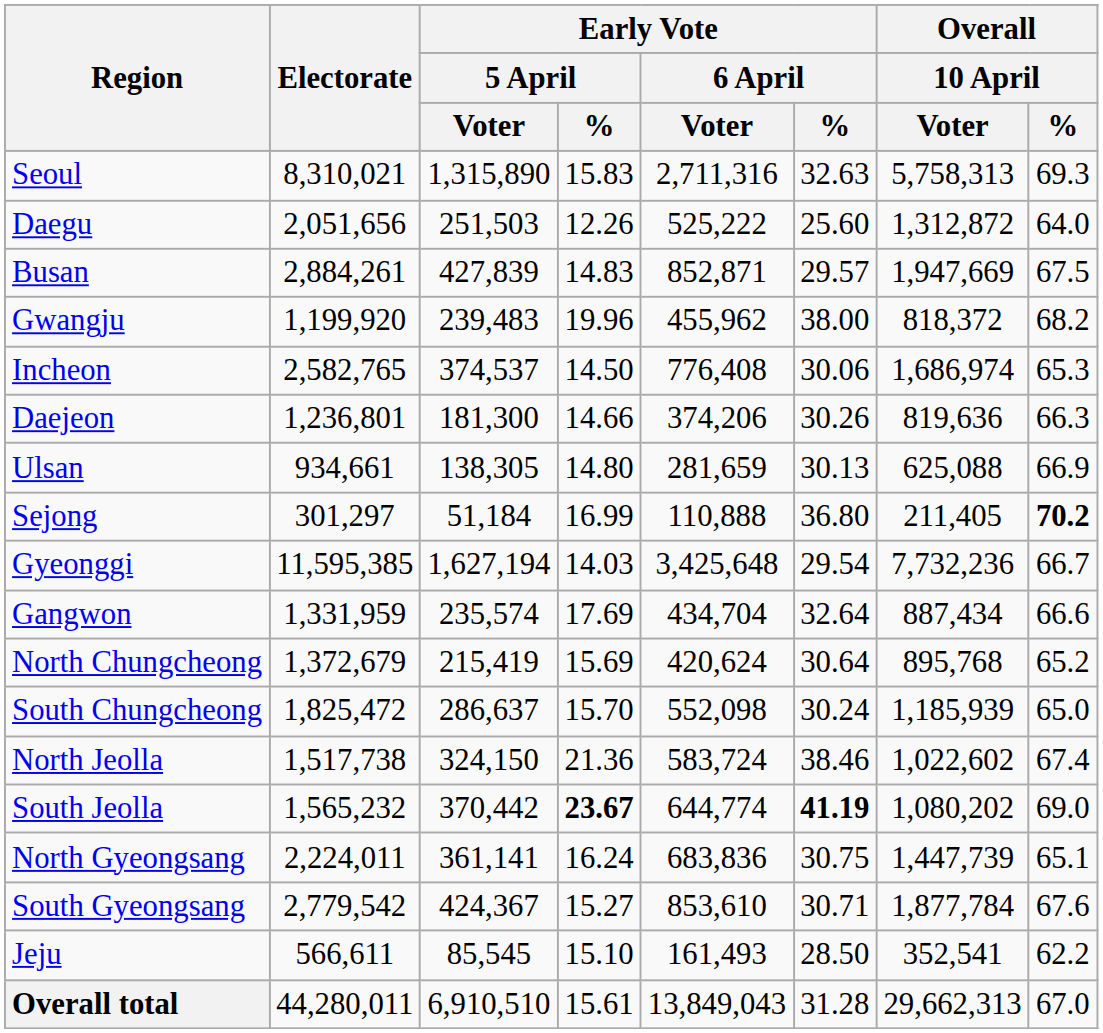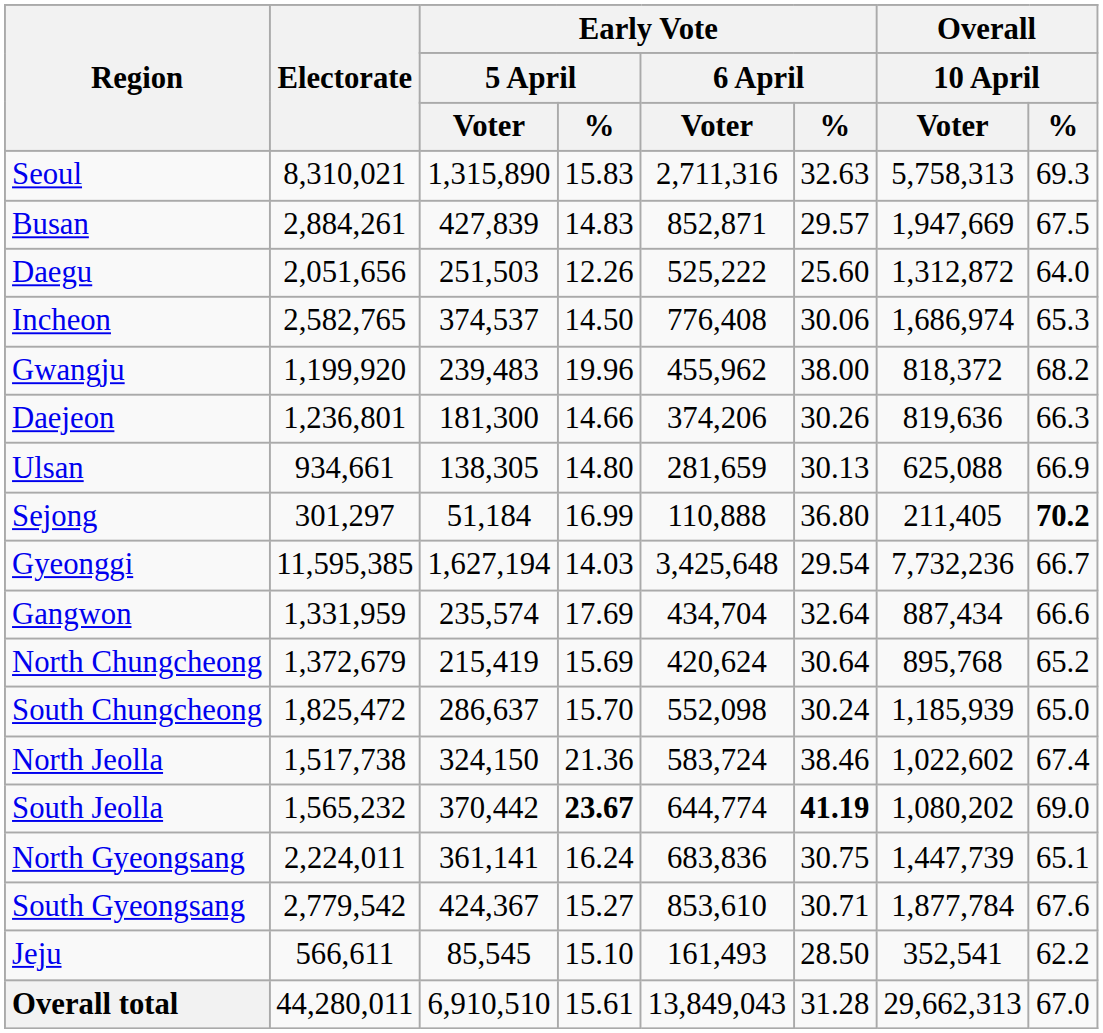 <table class="wikitable nowrap sortable" style="text-align:center">
 <tr>
 <th rowspan="3">Region</th>
 <th rowspan="3">Electorate</th>
 <th colspan="4">Early Vote</th>
 <th colspan="2">Overall</th>
 </tr>
 <tr>
 <th colspan="2" style="width:40px" class="unsortable">5 April</th>
 <th colspan="2" style="width:40px" class="unsortable">6 April</th>
 <th colspan="2" style="width:40px" class="unsortable">10 April</th>
 </tr>
 <tr>
 <th>Voter</th>
 <th>%</th>
 <th>Voter</th>
 <th>%</th>
 <th>Voter</th>
 <th>%</th>
 </tr>
 <tr>
 <td style="text-align:left"><a href='#'>Seoul</a></td>
 <td>8,310,021</td>
 <td>1,315,890</td>
 <td>15.83</td>
 <td>2,711,316</td>
 <td>32.63</td>
 <td>5,758,313</td>
 <td>69.3</td>
 </tr>
 <tr>
+<td style="text-align:left"><a href='#'>Busan</a></td>
+<td>2,884,261</td>
+<td>427,839</td>
+<td>14.83</td>
+<td>852,871</td>
+<td>29.57</td>
+<td>1,947,669</td>
+<td>67.5</td>
+</tr>
+<tr>
 <td style="text-align:left"><a href='#'>Daegu</a></td>
 <td>2,051,656</td>
 <td>251,503</td>
 <td>12.26</td>
 <td>525,222</td>
 <td>25.60</td>
 <td>1,312,872</td>
 <td>64.0</td>
 </tr>
 <tr>
-<td style="text-align:left"><a href='#'>Busan</a></td>
-<td>2,884,261</td>
-<td>427,839</td>
-<td>14.83</td>
-<td>852,871</td>
-<td>29.57</td>
-<td>1,947,669</td>
-<td>67.5</td>
+<td style="text-align:left"><a href='#'>Incheon</a></td>
+<td>2,582,765</td>
+<td>374,537</td>
+<td>14.50</td>
+<td>776,408</td>
+<td>30.06</td>
+<td>1,686,974</td>
+<td>65.3</td>
 </tr>
 <tr>
 <td style="text-align:left"><a href='#'>Gwangju</a></td>
 <td>1,199,920</td>
 <td>239,483</td>
 <td>19.96</td>
 <td>455,962</td>
 <td>38.00</td>
 <td>818,372</td>
 <td>68.2</td>
-</tr>
-<tr>
-<td style="text-align:left"><a href='#'>Incheon</a></td>
-<td>2,582,765</td>
-<td>374,537</td>
-<td>14.50</td>
-<td>776,408</td>
-<td>30.06</td>
-<td>1,686,974</td>
-<td>65.3</td>
 </tr>
 <tr>
 <td style="text-align:left"><a href='#'>Daejeon</a></td>
 <td>1,236,801</td>
 <td>181,300</td>
 <td>14.66</td>
 <td>374,206</td>
 <td>30.26</td>
 <td>819,636</td>
 <td>66.3</td>
 </tr>
 <tr>
 <td style="text-align:left"><a href='#'>Ulsan</a></td>
 <td>934,661</td>
 <td>138,305</td>
 <td>14.80</td>
 <td>281,659</td>
 <td>30.13</td>
 <td>625,088</td>
 <td>66.9</td>
 </tr>
 <tr>
 <td style="text-align:left"><a href='#'>Sejong</a></td>
 <td>301,297</td>
 <td>51,184</td>
 <td>16.99</td>
 <td>110,888</td>
 <td>36.80</td>
 <td>211,405</td>
 <td><strong>70.2</strong></td>
 </tr>
 <tr>
 <td style="text-align:left"><a href='#'>Gyeonggi</a></td>
 <td>11,595,385</td>
 <td>1,627,194</td>
 <td>14.03</td>
 <td>3,425,648</td>
 <td>29.54</td>
 <td>7,732,236</td>
 <td>66.7</td>
 </tr>
 <tr>
 <td style="text-align:left"><a href='#'>Gangwon</a></td>
 <td>1,331,959</td>
 <td>235,574</td>
 <td>17.69</td>
 <td>434,704</td>
 <td>32.64</td>
 <td>887,434</td>
 <td>66.6</td>
 </tr>
 <tr>
 <td style="text-align:left" data-sort-value="Chungcheong N"><a href='#'>North Chungcheong</a></td>
 <td>1,372,679</td>
 <td>215,419</td>
 <td>15.69</td>
 <td>420,624</td>
 <td>30.64</td>
 <td>895,768</td>
 <td>65.2</td>
 </tr>
 <tr>
 <td style="text-align:left" data-sort-value="Chungcheong S"><a href='#'>South Chungcheong</a></td>
 <td>1,825,472</td>
 <td>286,637</td>
 <td>15.70</td>
 <td>552,098</td>
 <td>30.24</td>
 <td>1,185,939</td>
 <td>65.0</td>
 </tr>
 <tr>
 <td style="text-align:left" data-sort-value="Jeolla N"><a href='#'>North Jeolla</a></td>
 <td>1,517,738</td>
 <td>324,150</td>
 <td>21.36</td>
 <td>583,724</td>
 <td>38.46</td>
 <td>1,022,602</td>
 <td>67.4</td>
 </tr>
 <tr>
 <td style="text-align:left" data-sort-value="Jeolla S"><a href='#'>South Jeolla</a></td>
 <td>1,565,232</td>
 <td>370,442</td>
 <td><strong>23.67</strong></td>
 <td>644,774</td>
 <td><strong>41.19</strong></td>
 <td>1,080,202</td>
 <td>69.0</td>
 </tr>
 <tr>
 <td style="text-align:left" data-sort-value="Gyeongsang N"><a href='#'>North Gyeongsang</a></td>
 <td>2,224,011</td>
 <td>361,141</td>
 <td>16.24</td>
 <td>683,836</td>
 <td>30.75</td>
 <td>1,447,739</td>
 <td>65.1</td>
 </tr>
 <tr>
 <td style="text-align:left" data-sort-value="Gyeongsang S"><a href='#'>South Gyeongsang</a></td>
 <td>2,779,542</td>
 <td>424,367</td>
 <td>15.27</td>
 <td>853,610</td>
 <td>30.71</td>
 <td>1,877,784</td>
 <td>67.6</td>
 </tr>
 <tr>
 <td style="text-align:left"><a href='#'>Jeju</a></td>
 <td>566,611</td>
 <td>85,545</td>
 <td>15.10</td>
 <td>161,493</td>
 <td>28.50</td>
 <td>352,541</td>
 <td>62.2</td>
 </tr>
 <tr class="sortbottom">
 <th style="text-align:left">Overall total</th>
 <td>44,280,011</td>
 <td>6,910,510</td>
 <td>15.61</td>
 <td>13,849,043</td>
 <td>31.28</td>
 <td>29,662,313</td>
 <td>67.0</td>
 </tr>
 </table>
